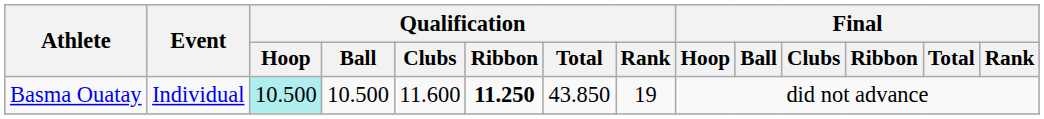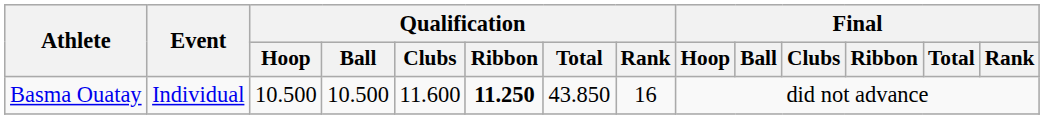 <table class=wikitable style="font-size:90%">
 <tr>
 <th rowspan=2>Athlete</th>
 <th rowspan=2>Event</th>
 <th colspan=6>Qualification</th>
 <th colspan=6>Final</th>
 </tr>
 <tr style="font-size:95%">
 <th>Hoop</th>
 <th>Ball</th>
 <th>Clubs</th>
 <th>Ribbon</th>
 <th>Total</th>
 <th>Rank</th>
 <th>Hoop</th>
 <th>Ball</th>
 <th>Clubs</th>
 <th>Ribbon</th>
 <th>Total</th>
 <th>Rank</th>
 </tr>
 <tr align=center>
 <td align=left><a href='#'>Basma Ouatay</a></td>
 <td align=left><a href='#'>Individual</a></td>
-<td style="background: paleturquoise;">10.500</td>
+<td>10.500</td>
 <td>10.500</td>
 <td>11.600</td>
 <td><strong>11.250</strong></td>
 <td>43.850</td>
-<td>19</td>
+<td>16</td>
 <td colspan=6>did not advance</td>
 </tr>
 </table>
